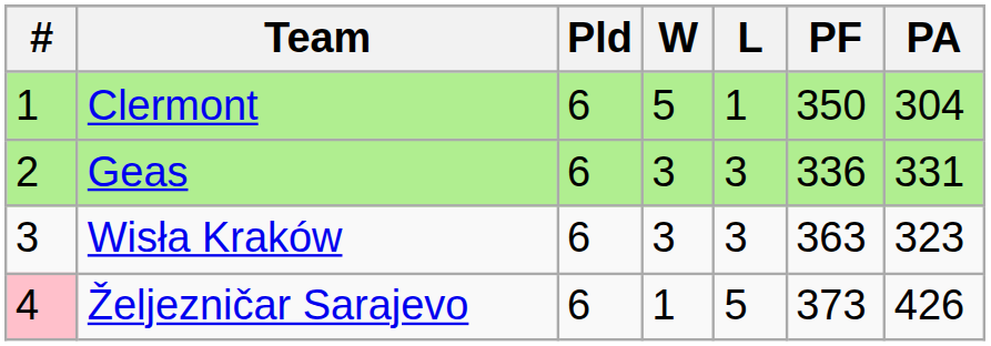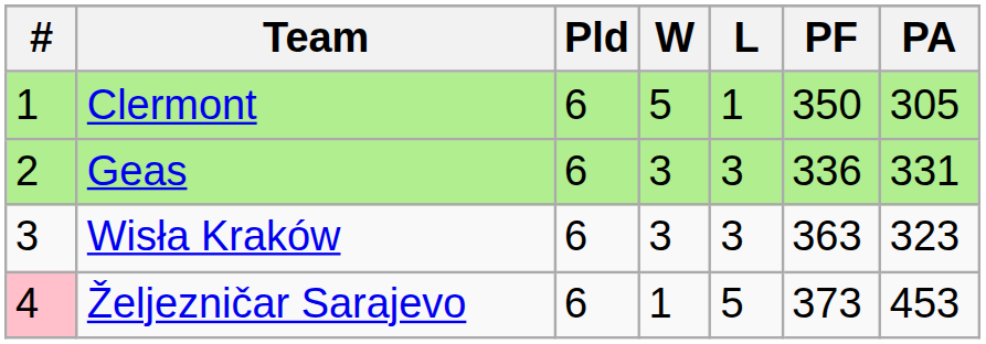 <table class=wikitable>
 <tr align=center>
 </tr>
 <tr>
 <th width=20>#</th>
 <th width=175>Team</th>
 <th width=20>Pld</th>
 <th width=20>W</th>
 <th width=20>L</th>
 <th width=30>PF</th>
 <th width=30>PA</th>
 </tr>
 <tr bgcolor=B0EE90>
 <td>1</td>
 <td align="left"> <a href='#'>Clermont</a></td>
 <td>6</td>
 <td>5</td>
 <td>1</td>
 <td>350</td>
-<td>304</td>
+<td>305</td>
 </tr>
 <tr bgcolor=B0EE90>
 <td>2</td>
 <td align="left"> <a href='#'>Geas</a></td>
 <td>6</td>
 <td>3</td>
 <td>3</td>
 <td>336</td>
 <td>331</td>
 </tr>
 <tr>
 <td>3</td>
 <td align="left"> <a href='#'>Wisła Kraków</a></td>
 <td>6</td>
 <td>3</td>
 <td>3</td>
 <td>363</td>
 <td>323</td>
 </tr>
 <tr>
 <td style="background: pink;">4</td>
 <td align="left"> <a href='#'>Željezničar Sarajevo</a></td>
 <td>6</td>
 <td>1</td>
 <td>5</td>
 <td>373</td>
-<td>426</td>
+<td>453</td>
 </tr>
 </table>
